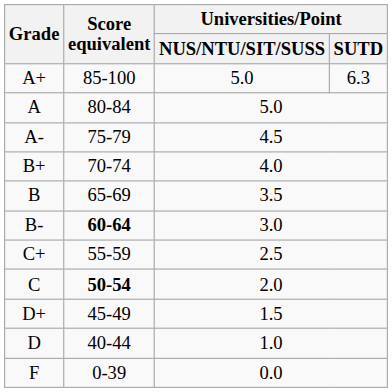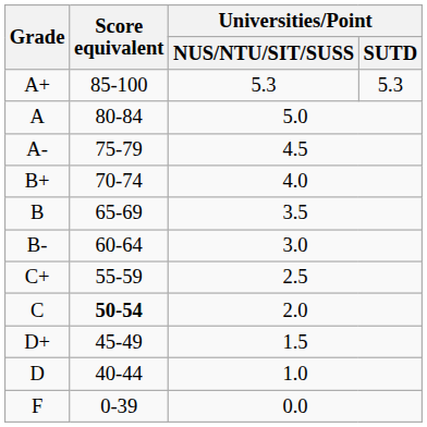 <table class="wikitable" style="text-align: center" ;>
 <tr>
 <th rowspan="2">Grade</th>
 <th rowspan="2">Score<br>equivalent</th>
 <th colspan="2">Universities/Point</th>
 </tr>
 <tr>
 <th>NUS/NTU/SIT/SUSS</th>
 <th>SUTD</th>
 </tr>
 <tr>
 <td>A+</td>
 <td>85-100</td>
-<td>5.0</td>
-<td>6.3</td>
+<td>5.3</td>
+<td>5.3</td>
 </tr>
 <tr>
 <td>A</td>
 <td>80-84</td>
 <td colspan="2">5.0</td>
 </tr>
 <tr>
 <td>A-</td>
 <td>75-79</td>
 <td colspan="2">4.5</td>
 </tr>
 <tr>
 <td>B+</td>
 <td>70-74</td>
 <td colspan="2">4.0</td>
 </tr>
 <tr>
 <td>B</td>
 <td>65-69</td>
 <td colspan="2">3.5</td>
 </tr>
 <tr>
 <td>B-</td>
-<td><strong>60-64</strong></td>
+<td>60-64</td>
 <td colspan="2">3.0</td>
 </tr>
 <tr>
 <td>C+</td>
 <td>55-59</td>
 <td colspan="2">2.5</td>
 </tr>
 <tr>
 <td>C</td>
 <td><strong>50-54</strong></td>
 <td colspan="2">2.0</td>
 </tr>
 <tr>
 <td>D+</td>
 <td>45-49</td>
 <td colspan="2">1.5</td>
 </tr>
 <tr>
 <td>D</td>
 <td>40-44</td>
 <td colspan="2">1.0</td>
 </tr>
 <tr>
 <td>F</td>
 <td>0-39</td>
 <td colspan="2">0.0</td>
 </tr>
 </table>
